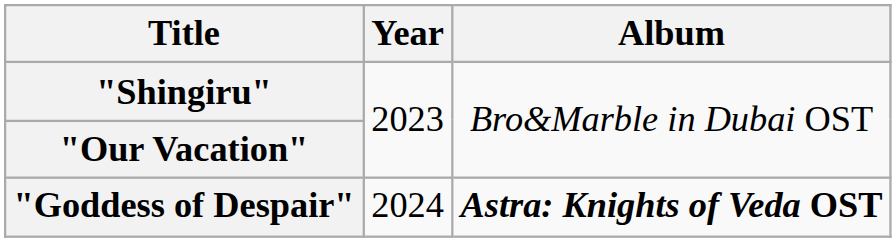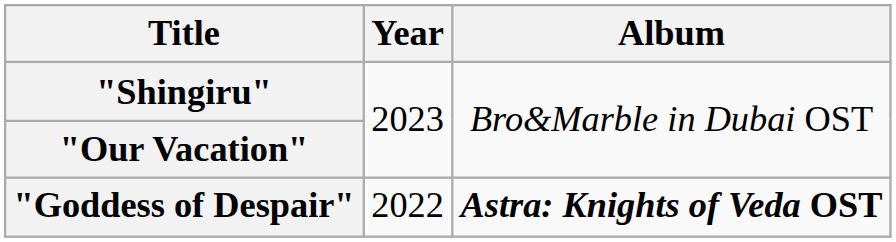 <table class="wikitable plainrowheaders" style="text-align:center">
 <tr>
 <th scope="col">Title</th>
 <th scope="col">Year</th>
 <th scope="col">Album</th>
 </tr>
 <tr>
 <th scope="row">"Shingiru" <br></th>
 <td rowspan="2">2023</td>
 <td rowspan="2"><em>Bro&Marble in Dubai</em> OST</td>
 </tr>
 <tr>
 <th scope="row">"Our Vacation" <br></th>
 </tr>
 <tr>
 <th scope="row">"Goddess of Despair"</th>
-<td>2024</td>
+<td>2022</td>
 <td><strong><em>Astra: Knights of Veda</em> OST</strong></td>
 </tr>
 </table>
